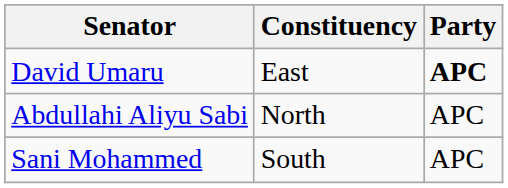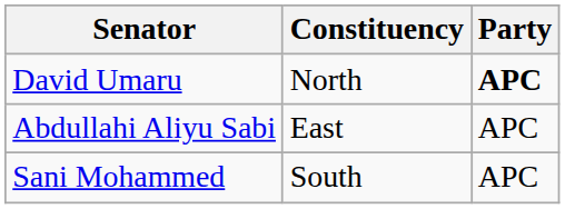 <table class="wikitable" border="1">
 <tr>
 <th>Senator</th>
 <th>Constituency</th>
 <th>Party</th>
 </tr>
 <tr>
 <td><a href='#'>David Umaru</a></td>
-<td>East</td>
+<td>North</td>
 <td><strong>APC</strong></td>
 </tr>
 <tr>
 <td><a href='#'>Abdullahi Aliyu Sabi</a></td>
-<td>North</td>
+<td>East</td>
 <td>APC</td>
 </tr>
 <tr>
 <td><a href='#'>Sani Mohammed</a></td>
 <td>South</td>
 <td>APC</td>
 </tr>
 </table>
